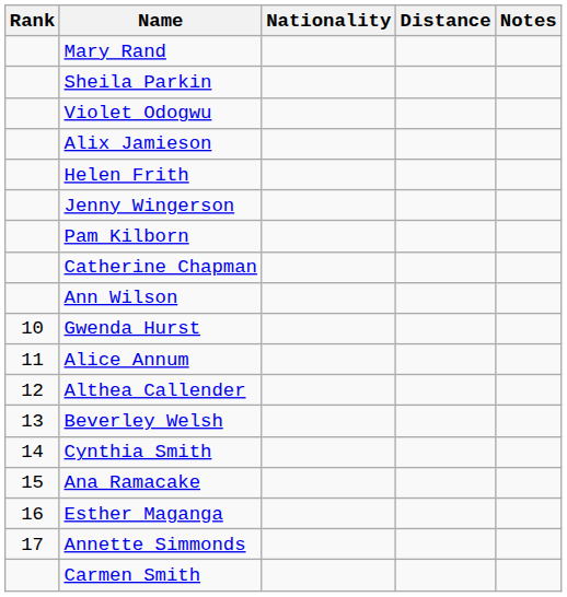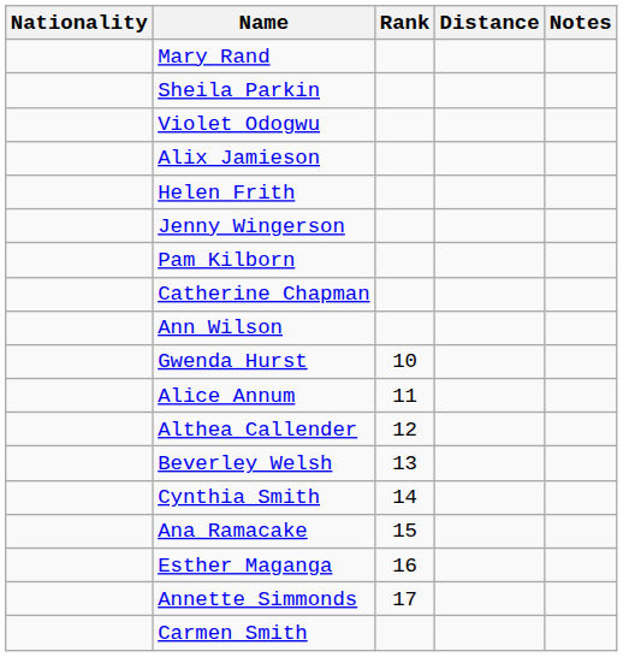 <table class="wikitable sortable" style=" text-align:center;">
 <tr>
+<th scope="col">Nationality</th>
+<th scope="col">Name</th>
 <th scope="col">Rank</th>
-<th scope="col">Name</th>
-<th scope="col">Nationality</th>
 <th scope="col">Distance</th>
 <th scope="col">Notes</th>
 </tr>
 <tr>
+<td style="text-align: left;"></td>
+<td style="text-align: left;"><a href='#'>Mary Rand</a></td>
 <td></td>
-<td style="text-align: left;"><a href='#'>Mary Rand</a></td>
-<td style="text-align: left;"></td>
 <td></td>
 <td></td>
 </tr>
 <tr>
+<td style="text-align: left;"></td>
+<td style="text-align: left;"><a href='#'>Sheila Parkin</a></td>
 <td></td>
-<td style="text-align: left;"><a href='#'>Sheila Parkin</a></td>
-<td style="text-align: left;"></td>
 <td></td>
 <td></td>
 </tr>
 <tr>
+<td style="text-align: left;"></td>
+<td style="text-align: left;"><a href='#'>Violet Odogwu</a></td>
 <td></td>
-<td style="text-align: left;"><a href='#'>Violet Odogwu</a></td>
-<td style="text-align: left;"></td>
 <td></td>
 <td></td>
 </tr>
 <tr>
+<td style="text-align: left;"></td>
+<td style="text-align: left;"><a href='#'>Alix Jamieson</a></td>
 <td></td>
-<td style="text-align: left;"><a href='#'>Alix Jamieson</a></td>
-<td style="text-align: left;"></td>
 <td></td>
 <td></td>
 </tr>
 <tr>
+<td style="text-align: left;"></td>
+<td style="text-align: left;"><a href='#'>Helen Frith</a></td>
 <td></td>
-<td style="text-align: left;"><a href='#'>Helen Frith</a></td>
-<td style="text-align: left;"></td>
 <td></td>
 <td></td>
 </tr>
 <tr>
+<td style="text-align: left;"></td>
+<td style="text-align: left;"><a href='#'>Jenny Wingerson</a></td>
 <td></td>
-<td style="text-align: left;"><a href='#'>Jenny Wingerson</a></td>
-<td style="text-align: left;"></td>
 <td></td>
 <td></td>
 </tr>
 <tr>
+<td style="text-align: left;"></td>
+<td style="text-align: left;"><a href='#'>Pam Kilborn</a></td>
 <td></td>
-<td style="text-align: left;"><a href='#'>Pam Kilborn</a></td>
-<td style="text-align: left;"></td>
 <td></td>
 <td></td>
 </tr>
 <tr>
+<td style="text-align: left;"></td>
+<td style="text-align: left;"><a href='#'>Catherine Chapman</a></td>
 <td></td>
-<td style="text-align: left;"><a href='#'>Catherine Chapman</a></td>
-<td style="text-align: left;"></td>
 <td></td>
 <td></td>
 </tr>
 <tr>
+<td style="text-align: left;"></td>
+<td style="text-align: left;"><a href='#'>Ann Wilson</a></td>
 <td></td>
-<td style="text-align: left;"><a href='#'>Ann Wilson</a></td>
-<td style="text-align: left;"></td>
 <td></td>
 <td></td>
 </tr>
 <tr>
+<td style="text-align: left;"></td>
+<td style="text-align: left;"><a href='#'>Gwenda Hurst</a></td>
 <td>10</td>
-<td style="text-align: left;"><a href='#'>Gwenda Hurst</a></td>
-<td style="text-align: left;"></td>
 <td></td>
 <td></td>
 </tr>
 <tr>
+<td style="text-align: left;"></td>
+<td style="text-align: left;"><a href='#'>Alice Annum</a></td>
 <td>11</td>
-<td style="text-align: left;"><a href='#'>Alice Annum</a></td>
-<td style="text-align: left;"></td>
 <td></td>
 <td></td>
 </tr>
 <tr>
+<td style="text-align: left;"></td>
+<td style="text-align: left;"><a href='#'>Althea Callender</a></td>
 <td>12</td>
-<td style="text-align: left;"><a href='#'>Althea Callender</a></td>
-<td style="text-align: left;"></td>
 <td></td>
 <td></td>
 </tr>
 <tr>
+<td style="text-align: left;"></td>
+<td style="text-align: left;"><a href='#'>Beverley Welsh</a></td>
 <td>13</td>
-<td style="text-align: left;"><a href='#'>Beverley Welsh</a></td>
-<td style="text-align: left;"></td>
 <td></td>
 <td></td>
 </tr>
 <tr>
+<td style="text-align: left;"></td>
+<td style="text-align: left;"><a href='#'>Cynthia Smith</a></td>
 <td>14</td>
-<td style="text-align: left;"><a href='#'>Cynthia Smith</a></td>
-<td style="text-align: left;"></td>
 <td></td>
 <td></td>
 </tr>
 <tr>
+<td style="text-align: left;"></td>
+<td style="text-align: left;"><a href='#'>Ana Ramacake</a></td>
 <td>15</td>
-<td style="text-align: left;"><a href='#'>Ana Ramacake</a></td>
-<td style="text-align: left;"></td>
 <td></td>
 <td></td>
 </tr>
 <tr>
+<td style="text-align: left;"></td>
+<td style="text-align: left;"><a href='#'>Esther Maganga</a></td>
 <td>16</td>
-<td style="text-align: left;"><a href='#'>Esther Maganga</a></td>
-<td style="text-align: left;"></td>
 <td></td>
 <td></td>
 </tr>
 <tr>
+<td style="text-align: left;"></td>
+<td style="text-align: left;"><a href='#'>Annette Simmonds</a></td>
 <td>17</td>
-<td style="text-align: left;"><a href='#'>Annette Simmonds</a></td>
-<td style="text-align: left;"></td>
 <td></td>
 <td></td>
 </tr>
 <tr>
+<td style="text-align: left;"></td>
+<td style="text-align: left;"><a href='#'>Carmen Smith</a></td>
 <td></td>
-<td style="text-align: left;"><a href='#'>Carmen Smith</a></td>
-<td style="text-align: left;"></td>
 <td></td>
 <td></td>
 </tr>
 </table>
